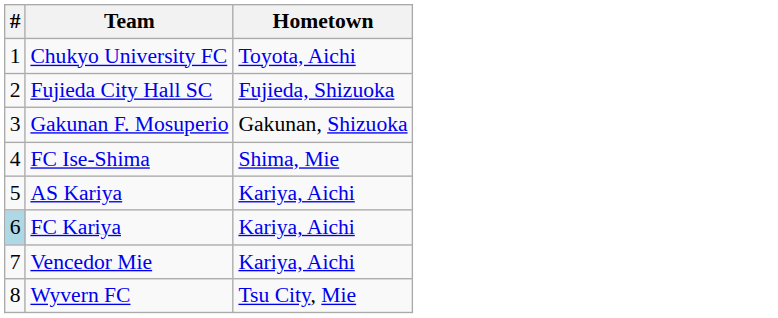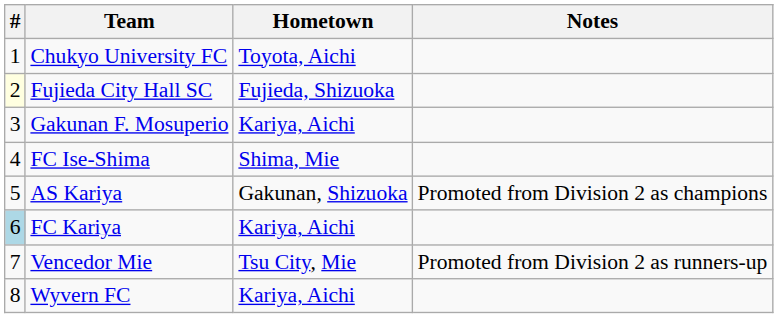 <table class="wikitable">
 <tr>
 <th>#</th>
 <th>Team</th>
 <th>Hometown</th>
+<th>Notes</th>
 </tr>
 <tr>
 <td>1</td>
 <td><a href='#'>Chukyo University FC</a></td>
 <td><a href='#'>Toyota, Aichi</a></td>
+<td></td>
 </tr>
 <tr>
-<td>2</td>
+<td style="background: lightyellow;">2</td>
 <td><a href='#'>Fujieda City Hall SC</a></td>
 <td><a href='#'>Fujieda, Shizuoka</a></td>
+<td></td>
 </tr>
 <tr>
 <td>3</td>
 <td><a href='#'>Gakunan F. Mosuperio</a></td>
-<td>Gakunan, <a href='#'>Shizuoka</a></td>
+<td><a href='#'>Kariya, Aichi</a></td>
+<td></td>
 </tr>
 <tr>
 <td>4</td>
 <td><a href='#'>FC Ise-Shima</a></td>
 <td><a href='#'>Shima, Mie</a></td>
+<td></td>
 </tr>
 <tr>
 <td>5</td>
 <td><a href='#'>AS Kariya</a></td>
-<td><a href='#'>Kariya, Aichi</a></td>
+<td>Gakunan, <a href='#'>Shizuoka</a></td>
+<td>Promoted from Division 2 as champions</td>
 </tr>
 <tr>
 <td style="background: lightblue;">6</td>
 <td><a href='#'>FC Kariya</a></td>
 <td><a href='#'>Kariya, Aichi</a></td>
+<td></td>
 </tr>
 <tr>
 <td>7</td>
 <td><a href='#'>Vencedor Mie</a></td>
-<td><a href='#'>Kariya, Aichi</a></td>
+<td><a href='#'>Tsu City</a>, <a href='#'>Mie</a></td>
+<td>Promoted from Division 2 as runners-up</td>
 </tr>
 <tr>
 <td>8</td>
 <td><a href='#'>Wyvern FC</a></td>
-<td><a href='#'>Tsu City</a>, <a href='#'>Mie</a></td>
+<td><a href='#'>Kariya, Aichi</a></td>
+<td></td>
 </tr>
 </table>
